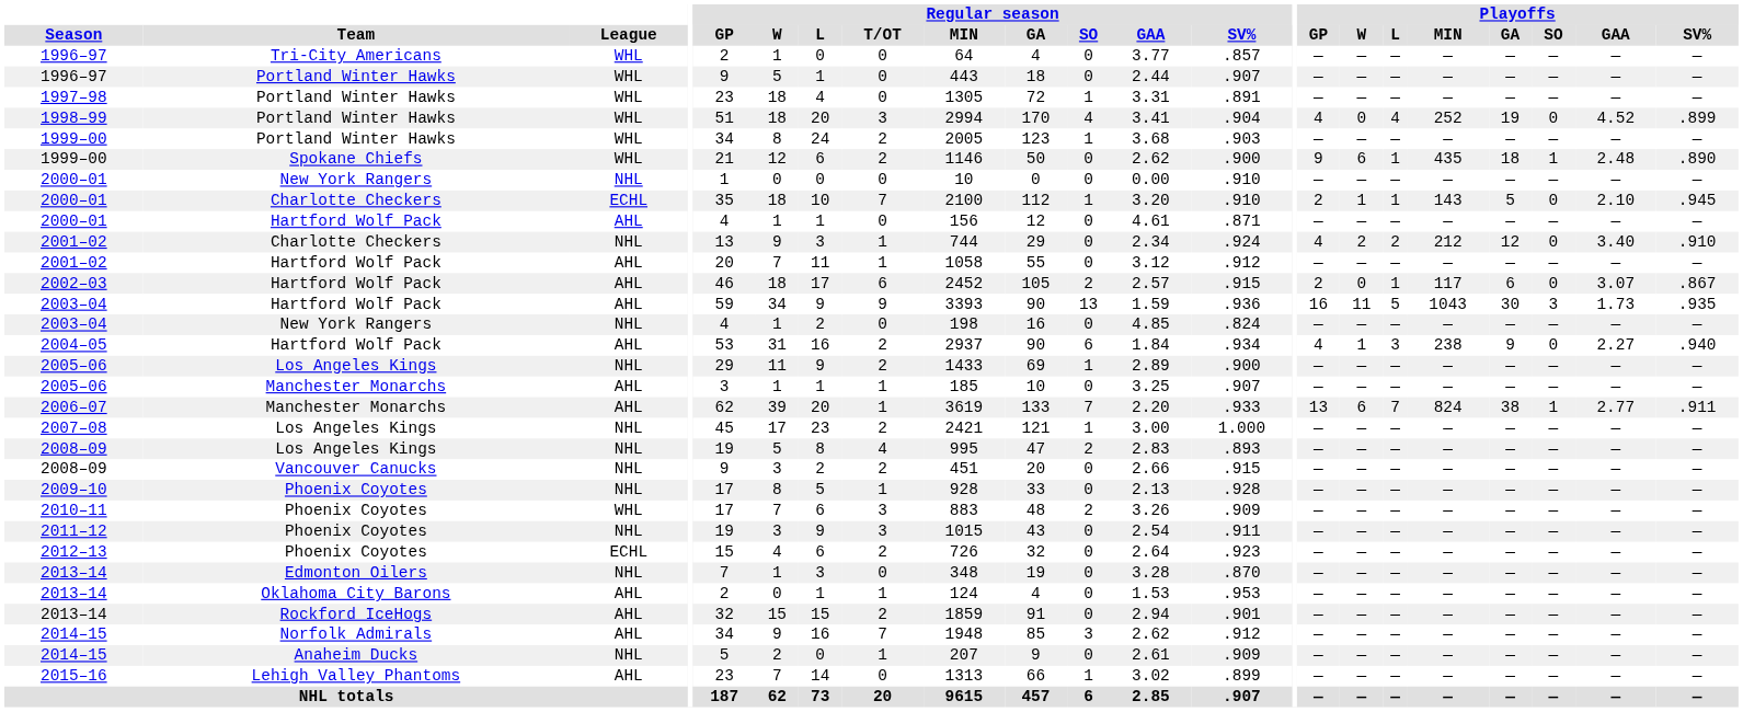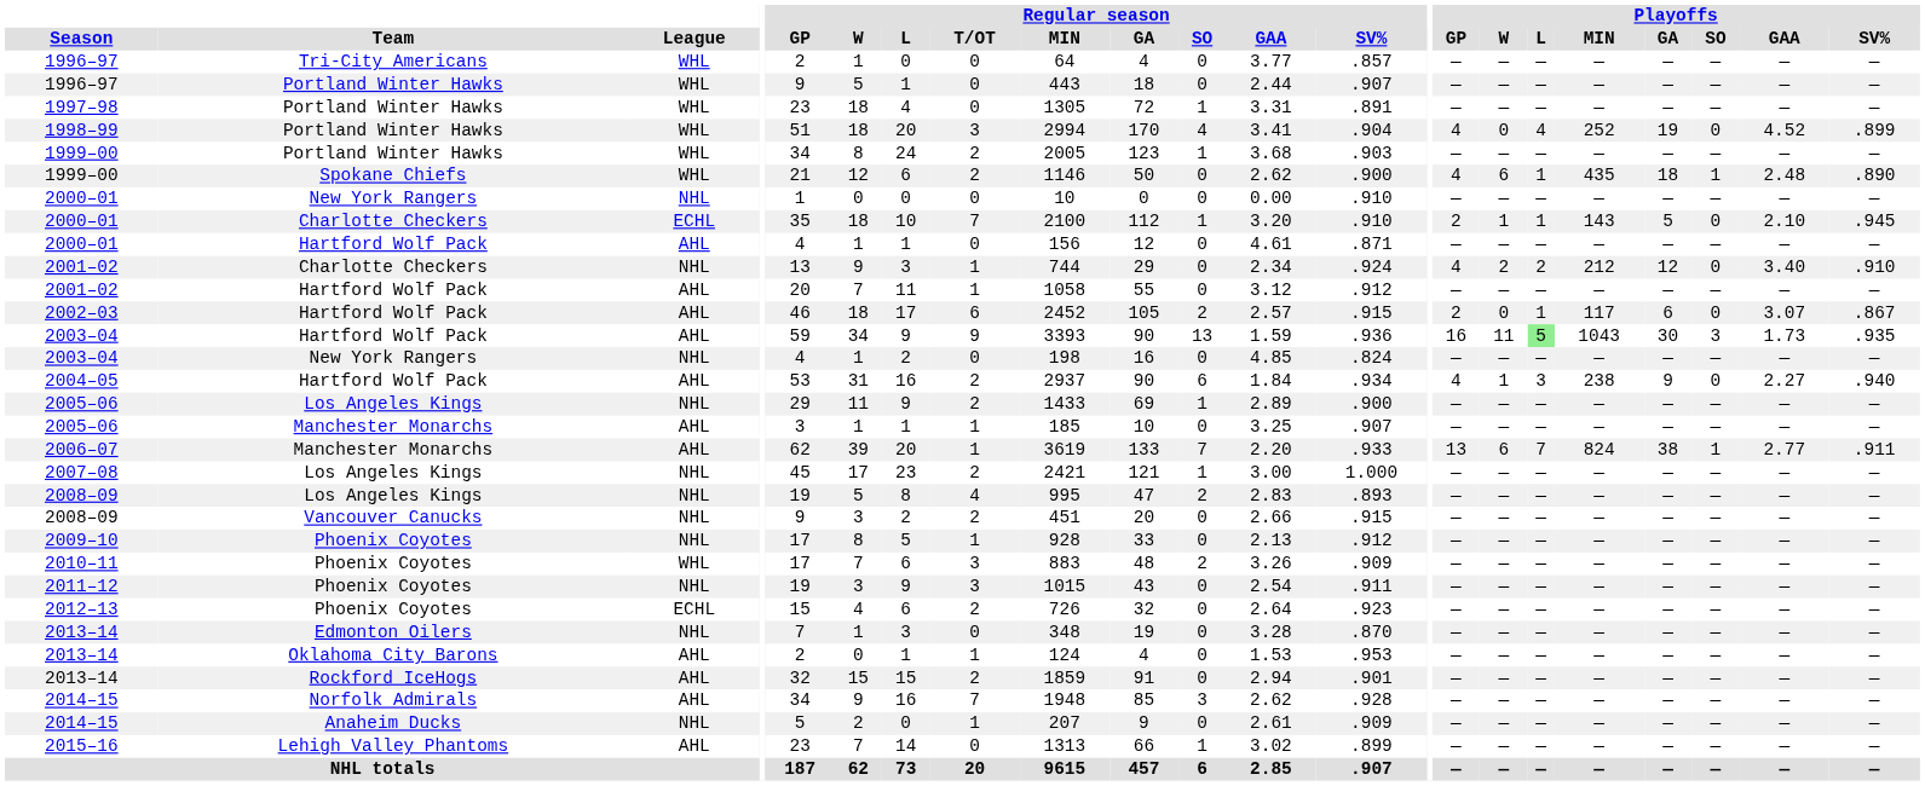 <table border="0" cellpadding="1" cellspacing="0" style="text-align:center; width:90%">
 <tr ALIGN="center" bgcolor="#e0e0e0">
 <th align="center" colspan="3" bgcolor="#ffffff"></th>
 <th align="center" rowspan="99" bgcolor="#ffffff"></th>
 <th align="center" colspan="9" bgcolor="#e0e0e0"><a href='#'>Regular season</a></th>
 <th align="center" rowspan="99" bgcolor="#ffffff"></th>
 <th align="center" colspan="8" bgcolor="#e0e0e0"><a href='#'>Playoffs</a></th>
 </tr>
 <tr ALIGN="center" bgcolor="#e0e0e0">
 <th><a href='#'>Season</a></th>
 <th>Team</th>
 <th>League</th>
 <th>GP</th>
 <th>W</th>
 <th>L</th>
 <th>T/OT</th>
 <th>MIN</th>
 <th>GA</th>
 <th><a href='#'>SO</a></th>
 <th><a href='#'>GAA</a></th>
 <th><a href='#'>SV%</a></th>
 <th>GP</th>
 <th>W</th>
 <th>L</th>
 <th>MIN</th>
 <th>GA</th>
 <th>SO</th>
 <th>GAA</th>
 <th>SV%</th>
 </tr>
 <tr ALIGN="center">
 <td><a href='#'>1996–97</a></td>
 <td><a href='#'>Tri-City Americans</a></td>
 <td><a href='#'>WHL</a></td>
 <td>2</td>
 <td>1</td>
 <td>0</td>
 <td>0</td>
 <td>64</td>
 <td>4</td>
 <td>0</td>
 <td>3.77</td>
 <td>.857</td>
 <td>—</td>
 <td>—</td>
 <td>—</td>
 <td>—</td>
 <td>—</td>
 <td>—</td>
 <td>—</td>
 <td>—</td>
 </tr>
 <tr ALIGN="center" bgcolor="#f0f0f0">
 <td>1996–97</td>
 <td><a href='#'>Portland Winter Hawks</a></td>
 <td>WHL</td>
 <td>9</td>
 <td>5</td>
 <td>1</td>
 <td>0</td>
 <td>443</td>
 <td>18</td>
 <td>0</td>
 <td>2.44</td>
 <td>.907</td>
 <td>—</td>
 <td>—</td>
 <td>—</td>
 <td>—</td>
 <td>—</td>
 <td>—</td>
 <td>—</td>
 <td>—</td>
 </tr>
 <tr ALIGN="center">
 <td><a href='#'>1997–98</a></td>
 <td>Portland Winter Hawks</td>
 <td>WHL</td>
 <td>23</td>
 <td>18</td>
 <td>4</td>
 <td>0</td>
 <td>1305</td>
 <td>72</td>
 <td>1</td>
 <td>3.31</td>
 <td>.891</td>
 <td>—</td>
 <td>—</td>
 <td>—</td>
 <td>—</td>
 <td>—</td>
 <td>—</td>
 <td>—</td>
 <td>—</td>
 </tr>
 <tr ALIGN="center" bgcolor="#f0f0f0">
 <td><a href='#'>1998–99</a></td>
 <td>Portland Winter Hawks</td>
 <td>WHL</td>
 <td>51</td>
 <td>18</td>
 <td>20</td>
 <td>3</td>
 <td>2994</td>
 <td>170</td>
 <td>4</td>
 <td>3.41</td>
 <td>.904</td>
 <td>4</td>
 <td>0</td>
 <td>4</td>
 <td>252</td>
 <td>19</td>
 <td>0</td>
 <td>4.52</td>
 <td>.899</td>
 </tr>
 <tr ALIGN="center">
 <td><a href='#'>1999–00</a></td>
 <td>Portland Winter Hawks</td>
 <td>WHL</td>
 <td>34</td>
 <td>8</td>
 <td>24</td>
 <td>2</td>
 <td>2005</td>
 <td>123</td>
 <td>1</td>
 <td>3.68</td>
 <td>.903</td>
 <td>—</td>
 <td>—</td>
 <td>—</td>
 <td>—</td>
 <td>—</td>
 <td>—</td>
 <td>—</td>
 <td>—</td>
 </tr>
 <tr ALIGN="center" bgcolor="#f0f0f0">
 <td>1999–00</td>
 <td><a href='#'>Spokane Chiefs</a></td>
 <td>WHL</td>
 <td>21</td>
 <td>12</td>
 <td>6</td>
 <td>2</td>
 <td>1146</td>
 <td>50</td>
 <td>0</td>
 <td>2.62</td>
 <td>.900</td>
-<td>9</td>
+<td>4</td>
 <td>6</td>
 <td>1</td>
 <td>435</td>
 <td>18</td>
 <td>1</td>
 <td>2.48</td>
 <td>.890</td>
 </tr>
 <tr ALIGN="center">
 <td><a href='#'>2000–01</a></td>
 <td><a href='#'>New York Rangers</a></td>
 <td><a href='#'>NHL</a></td>
 <td>1</td>
 <td>0</td>
 <td>0</td>
 <td>0</td>
 <td>10</td>
 <td>0</td>
 <td>0</td>
 <td>0.00</td>
 <td>.910</td>
 <td>—</td>
 <td>—</td>
 <td>—</td>
 <td>—</td>
 <td>—</td>
 <td>—</td>
 <td>—</td>
 <td>—</td>
 </tr>
 <tr ALIGN="center" bgcolor="#f0f0f0">
 <td><a href='#'>2000–01</a></td>
 <td><a href='#'>Charlotte Checkers</a></td>
 <td><a href='#'>ECHL</a></td>
 <td>35</td>
 <td>18</td>
 <td>10</td>
 <td>7</td>
 <td>2100</td>
 <td>112</td>
 <td>1</td>
 <td>3.20</td>
 <td>.910</td>
 <td>2</td>
 <td>1</td>
 <td>1</td>
 <td>143</td>
 <td>5</td>
 <td>0</td>
 <td>2.10</td>
 <td>.945</td>
 </tr>
 <tr ALIGN="center">
 <td><a href='#'>2000–01</a></td>
 <td><a href='#'>Hartford Wolf Pack</a></td>
 <td><a href='#'>AHL</a></td>
 <td>4</td>
 <td>1</td>
 <td>1</td>
 <td>0</td>
 <td>156</td>
 <td>12</td>
 <td>0</td>
 <td>4.61</td>
 <td>.871</td>
 <td>—</td>
 <td>—</td>
 <td>—</td>
 <td>—</td>
 <td>—</td>
 <td>—</td>
 <td>—</td>
 <td>—</td>
 </tr>
 <tr ALIGN="center" bgcolor="#f0f0f0">
 <td><a href='#'>2001–02</a></td>
 <td>Charlotte Checkers</td>
 <td>NHL</td>
 <td>13</td>
 <td>9</td>
 <td>3</td>
 <td>1</td>
 <td>744</td>
 <td>29</td>
 <td>0</td>
 <td>2.34</td>
 <td>.924</td>
 <td>4</td>
 <td>2</td>
 <td>2</td>
 <td>212</td>
 <td>12</td>
 <td>0</td>
 <td>3.40</td>
 <td>.910</td>
 </tr>
 <tr ALIGN="center">
 <td><a href='#'>2001–02</a></td>
 <td>Hartford Wolf Pack</td>
 <td>AHL</td>
 <td>20</td>
 <td>7</td>
 <td>11</td>
 <td>1</td>
 <td>1058</td>
 <td>55</td>
 <td>0</td>
 <td>3.12</td>
 <td>.912</td>
 <td>—</td>
 <td>—</td>
 <td>—</td>
 <td>—</td>
 <td>—</td>
 <td>—</td>
 <td>—</td>
 <td>—</td>
 </tr>
 <tr ALIGN="center" bgcolor="#f0f0f0">
 <td><a href='#'>2002–03</a></td>
 <td>Hartford Wolf Pack</td>
 <td>AHL</td>
 <td>46</td>
 <td>18</td>
 <td>17</td>
 <td>6</td>
 <td>2452</td>
 <td>105</td>
 <td>2</td>
 <td>2.57</td>
 <td>.915</td>
 <td>2</td>
 <td>0</td>
 <td>1</td>
 <td>117</td>
 <td>6</td>
 <td>0</td>
 <td>3.07</td>
 <td>.867</td>
 </tr>
 <tr ALIGN="center">
 <td><a href='#'>2003–04</a></td>
 <td>Hartford Wolf Pack</td>
 <td>AHL</td>
 <td>59</td>
 <td>34</td>
 <td>9</td>
 <td>9</td>
 <td>3393</td>
 <td>90</td>
 <td>13</td>
 <td>1.59</td>
 <td>.936</td>
 <td>16</td>
 <td>11</td>
-<td>5</td>
+<td style="background: lightgreen;">5</td>
 <td>1043</td>
 <td>30</td>
 <td>3</td>
 <td>1.73</td>
 <td>.935</td>
 </tr>
 <tr ALIGN="center" bgcolor="#f0f0f0">
 <td><a href='#'>2003–04</a></td>
 <td>New York Rangers</td>
 <td>NHL</td>
 <td>4</td>
 <td>1</td>
 <td>2</td>
 <td>0</td>
 <td>198</td>
 <td>16</td>
 <td>0</td>
 <td>4.85</td>
 <td>.824</td>
 <td>—</td>
 <td>—</td>
 <td>—</td>
 <td>—</td>
 <td>—</td>
 <td>—</td>
 <td>—</td>
 <td>—</td>
 </tr>
 <tr ALIGN="center">
 <td><a href='#'>2004–05</a></td>
 <td>Hartford Wolf Pack</td>
 <td>AHL</td>
 <td>53</td>
 <td>31</td>
 <td>16</td>
 <td>2</td>
 <td>2937</td>
 <td>90</td>
 <td>6</td>
 <td>1.84</td>
 <td>.934</td>
 <td>4</td>
 <td>1</td>
 <td>3</td>
 <td>238</td>
 <td>9</td>
 <td>0</td>
 <td>2.27</td>
 <td>.940</td>
 </tr>
 <tr ALIGN="center" bgcolor="#f0f0f0">
 <td><a href='#'>2005–06</a></td>
 <td><a href='#'>Los Angeles Kings</a></td>
 <td>NHL</td>
 <td>29</td>
 <td>11</td>
 <td>9</td>
 <td>2</td>
 <td>1433</td>
 <td>69</td>
 <td>1</td>
 <td>2.89</td>
 <td>.900</td>
 <td>—</td>
 <td>—</td>
 <td>—</td>
 <td>—</td>
 <td>—</td>
 <td>—</td>
 <td>—</td>
 <td>—</td>
 </tr>
 <tr ALIGN="center">
 <td><a href='#'>2005–06</a></td>
 <td><a href='#'>Manchester Monarchs</a></td>
 <td>AHL</td>
 <td>3</td>
 <td>1</td>
 <td>1</td>
 <td>1</td>
 <td>185</td>
 <td>10</td>
 <td>0</td>
 <td>3.25</td>
 <td>.907</td>
 <td>—</td>
 <td>—</td>
 <td>—</td>
 <td>—</td>
 <td>—</td>
 <td>—</td>
 <td>—</td>
 <td>—</td>
 </tr>
 <tr ALIGN="center" bgcolor="#f0f0f0">
 <td><a href='#'>2006–07</a></td>
 <td>Manchester Monarchs</td>
 <td>AHL</td>
 <td>62</td>
 <td>39</td>
 <td>20</td>
 <td>1</td>
 <td>3619</td>
 <td>133</td>
 <td>7</td>
 <td>2.20</td>
 <td>.933</td>
 <td>13</td>
 <td>6</td>
 <td>7</td>
 <td>824</td>
 <td>38</td>
 <td>1</td>
 <td>2.77</td>
 <td>.911</td>
 </tr>
 <tr ALIGN="center">
 <td><a href='#'>2007–08</a></td>
 <td>Los Angeles Kings</td>
 <td>NHL</td>
 <td>45</td>
 <td>17</td>
 <td>23</td>
 <td>2</td>
 <td>2421</td>
 <td>121</td>
 <td>1</td>
 <td>3.00</td>
 <td>1.000</td>
 <td>—</td>
 <td>—</td>
 <td>—</td>
 <td>—</td>
 <td>—</td>
 <td>—</td>
 <td>—</td>
 <td>—</td>
 </tr>
 <tr ALIGN="center" bgcolor="#f0f0f0">
 <td><a href='#'>2008–09</a></td>
 <td>Los Angeles Kings</td>
 <td>NHL</td>
 <td>19</td>
 <td>5</td>
 <td>8</td>
 <td>4</td>
 <td>995</td>
 <td>47</td>
 <td>2</td>
 <td>2.83</td>
 <td>.893</td>
 <td>—</td>
 <td>—</td>
 <td>—</td>
 <td>—</td>
 <td>—</td>
 <td>—</td>
 <td>—</td>
 <td>—</td>
 </tr>
 <tr ALIGN="center">
 <td>2008–09</td>
 <td><a href='#'>Vancouver Canucks</a></td>
 <td>NHL</td>
 <td>9</td>
 <td>3</td>
 <td>2</td>
 <td>2</td>
 <td>451</td>
 <td>20</td>
 <td>0</td>
 <td>2.66</td>
 <td>.915</td>
 <td>—</td>
 <td>—</td>
 <td>—</td>
 <td>—</td>
 <td>—</td>
 <td>—</td>
 <td>—</td>
 <td>—</td>
 </tr>
 <tr ALIGN="center" bgcolor="#f0f0f0">
 <td><a href='#'>2009–10</a></td>
 <td><a href='#'>Phoenix Coyotes</a></td>
 <td>NHL</td>
 <td>17</td>
 <td>8</td>
 <td>5</td>
 <td>1</td>
 <td>928</td>
 <td>33</td>
 <td>0</td>
 <td>2.13</td>
-<td>.928</td>
+<td>.912</td>
 <td>—</td>
 <td>—</td>
 <td>—</td>
 <td>—</td>
 <td>—</td>
 <td>—</td>
 <td>—</td>
 <td>—</td>
 </tr>
 <tr ALIGN="center">
 <td><a href='#'>2010–11</a></td>
 <td>Phoenix Coyotes</td>
 <td>WHL</td>
 <td>17</td>
 <td>7</td>
 <td>6</td>
 <td>3</td>
 <td>883</td>
 <td>48</td>
 <td>2</td>
 <td>3.26</td>
 <td>.909</td>
 <td>—</td>
 <td>—</td>
 <td>—</td>
 <td>—</td>
 <td>—</td>
 <td>—</td>
 <td>—</td>
 <td>—</td>
 </tr>
 <tr ALIGN="center" bgcolor="#f0f0f0">
 <td><a href='#'>2011–12</a></td>
 <td>Phoenix Coyotes</td>
 <td>NHL</td>
 <td>19</td>
 <td>3</td>
 <td>9</td>
 <td>3</td>
 <td>1015</td>
 <td>43</td>
 <td>0</td>
 <td>2.54</td>
 <td>.911</td>
 <td>—</td>
 <td>—</td>
 <td>—</td>
 <td>—</td>
 <td>—</td>
 <td>—</td>
 <td>—</td>
 <td>—</td>
 </tr>
 <tr ALIGN="center">
 <td><a href='#'>2012–13</a></td>
 <td>Phoenix Coyotes</td>
 <td>ECHL</td>
 <td>15</td>
 <td>4</td>
 <td>6</td>
 <td>2</td>
 <td>726</td>
 <td>32</td>
 <td>0</td>
 <td>2.64</td>
 <td>.923</td>
 <td>—</td>
 <td>—</td>
 <td>—</td>
 <td>—</td>
 <td>—</td>
 <td>—</td>
 <td>—</td>
 <td>—</td>
 </tr>
 <tr ALIGN="center" bgcolor="#f0f0f0">
 <td><a href='#'>2013–14</a></td>
 <td><a href='#'>Edmonton Oilers</a></td>
 <td>NHL</td>
 <td>7</td>
 <td>1</td>
 <td>3</td>
 <td>0</td>
 <td>348</td>
 <td>19</td>
 <td>0</td>
 <td>3.28</td>
 <td>.870</td>
 <td>—</td>
 <td>—</td>
 <td>—</td>
 <td>—</td>
 <td>—</td>
 <td>—</td>
 <td>—</td>
 <td>—</td>
 </tr>
 <tr ALIGN="center">
 <td><a href='#'>2013–14</a></td>
 <td><a href='#'>Oklahoma City Barons</a></td>
 <td>AHL</td>
 <td>2</td>
 <td>0</td>
 <td>1</td>
 <td>1</td>
 <td>124</td>
 <td>4</td>
 <td>0</td>
 <td>1.53</td>
 <td>.953</td>
 <td>—</td>
 <td>—</td>
 <td>—</td>
 <td>—</td>
 <td>—</td>
 <td>—</td>
 <td>—</td>
 <td>—</td>
 </tr>
 <tr ALIGN="center" bgcolor="#f0f0f0">
 <td>2013–14</td>
 <td><a href='#'>Rockford IceHogs</a></td>
 <td>AHL</td>
 <td>32</td>
 <td>15</td>
 <td>15</td>
 <td>2</td>
 <td>1859</td>
 <td>91</td>
 <td>0</td>
 <td>2.94</td>
 <td>.901</td>
 <td>—</td>
 <td>—</td>
 <td>—</td>
 <td>—</td>
 <td>—</td>
 <td>—</td>
 <td>—</td>
 <td>—</td>
 </tr>
 <tr ALIGN="center">
 <td><a href='#'>2014–15</a></td>
 <td><a href='#'>Norfolk Admirals</a></td>
 <td>AHL</td>
 <td>34</td>
 <td>9</td>
 <td>16</td>
 <td>7</td>
 <td>1948</td>
 <td>85</td>
 <td>3</td>
 <td>2.62</td>
-<td>.912</td>
+<td>.928</td>
 <td>—</td>
 <td>—</td>
 <td>—</td>
 <td>—</td>
 <td>—</td>
 <td>—</td>
 <td>—</td>
 <td>—</td>
 </tr>
 <tr ALIGN="center" bgcolor="#f0f0f0">
 <td><a href='#'>2014–15</a></td>
 <td><a href='#'>Anaheim Ducks</a></td>
 <td>NHL</td>
 <td>5</td>
 <td>2</td>
 <td>0</td>
 <td>1</td>
 <td>207</td>
 <td>9</td>
 <td>0</td>
 <td>2.61</td>
 <td>.909</td>
 <td>—</td>
 <td>—</td>
 <td>—</td>
 <td>—</td>
 <td>—</td>
 <td>—</td>
 <td>—</td>
 <td>—</td>
 </tr>
 <tr ALIGN="center">
 <td><a href='#'>2015–16</a></td>
 <td><a href='#'>Lehigh Valley Phantoms</a></td>
 <td>AHL</td>
 <td>23</td>
 <td>7</td>
 <td>14</td>
 <td>0</td>
 <td>1313</td>
 <td>66</td>
 <td>1</td>
 <td>3.02</td>
 <td>.899</td>
 <td>—</td>
 <td>—</td>
 <td>—</td>
 <td>—</td>
 <td>—</td>
 <td>—</td>
 <td>—</td>
 <td>—</td>
 </tr>
 <tr ALIGN="center" bgcolor="#e0e0e0">
 <th colspan="3" align="center">NHL totals</th>
 <th>187</th>
 <th>62</th>
 <th>73</th>
 <th>20</th>
 <th>9615</th>
 <th>457</th>
 <th>6</th>
 <th>2.85</th>
 <th>.907</th>
 <th>—</th>
 <th>—</th>
 <th>—</th>
 <th>—</th>
 <th>—</th>
 <th>—</th>
 <th>—</th>
 <th>—</th>
 </tr>
 </table>
